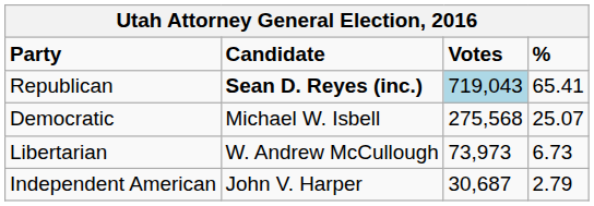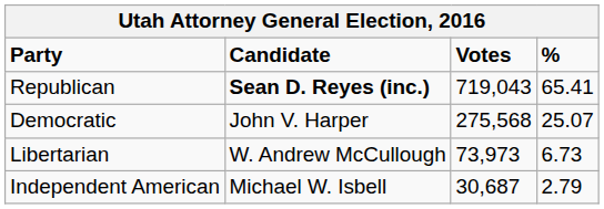 <table class="wikitable">
 <tr>
 <th colspan="4">Utah Attorney General Election, 2016</th>
 </tr>
 <tr>
 <td><strong>Party</strong></td>
 <td><strong>Candidate</strong></td>
 <td><strong>Votes</strong></td>
 <td><strong>%</strong></td>
 </tr>
 <tr>
 <td>Republican</td>
 <td><strong>Sean D. Reyes (inc.)</strong></td>
-<td style="background: lightblue;">719,043</td>
+<td>719,043</td>
 <td>65.41</td>
 </tr>
 <tr>
 <td>Democratic</td>
-<td>Michael W. Isbell</td>
+<td>John V. Harper</td>
 <td>275,568</td>
 <td>25.07</td>
 </tr>
 <tr>
 <td>Libertarian</td>
 <td>W. Andrew McCullough</td>
 <td>73,973</td>
 <td>6.73</td>
 </tr>
 <tr>
 <td>Independent American</td>
-<td>John V. Harper</td>
+<td>Michael W. Isbell</td>
 <td>30,687</td>
 <td>2.79</td>
 </tr>
 </table>
